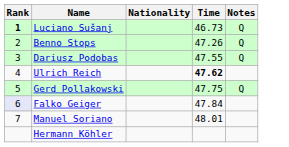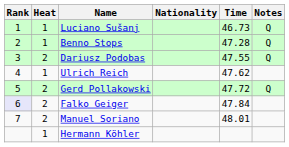 <table class="wikitable sortable" style="text-align:center">
 <tr>
 <th>Rank</th>
+<th>Heat</th>
 <th>Name</th>
 <th>Nationality</th>
 <th>Time</th>
 <th>Notes</th>
 </tr>
 <tr bgcolor=ccffcc>
-<td><strong>1</strong></td>
+<td>1</td>
+<td>1</td>
 <td align="left"><a href='#'>Luciano Sušanj</a></td>
 <td align=left></td>
 <td>46.73</td>
 <td>Q</td>
 </tr>
 <tr bgcolor=ccffcc>
 <td>2</td>
+<td>1</td>
 <td align="left"><a href='#'>Benno Stops</a></td>
 <td align=left></td>
-<td>47.26</td>
+<td>47.28</td>
 <td>Q</td>
 </tr>
 <tr bgcolor=ccffcc>
 <td>3</td>
+<td>2</td>
 <td align="left"><a href='#'>Dariusz Podobas</a></td>
 <td align=left></td>
 <td>47.55</td>
 <td>Q</td>
 </tr>
 <tr>
 <td>4</td>
+<td>1</td>
 <td align="left"><a href='#'>Ulrich Reich</a></td>
 <td align=left></td>
-<td><strong>47.62</strong></td>
+<td>47.62</td>
 <td></td>
 </tr>
 <tr bgcolor=ccffcc>
 <td>5</td>
+<td>2</td>
 <td align="left"><a href='#'>Gerd Pollakowski</a></td>
 <td align=left></td>
-<td>47.75</td>
+<td>47.72</td>
 <td>Q</td>
 </tr>
 <tr>
 <td style="background: lavender;">6</td>
+<td>2</td>
 <td align="left"><a href='#'>Falko Geiger</a></td>
 <td align=left></td>
 <td>47.84</td>
 <td></td>
 </tr>
 <tr>
 <td>7</td>
+<td>2</td>
 <td align="left"><a href='#'>Manuel Soriano</a></td>
 <td align=left></td>
 <td>48.01</td>
 <td></td>
 </tr>
 <tr>
 <td></td>
+<td>1</td>
 <td align="left"><a href='#'>Hermann Köhler</a></td>
 <td align=left></td>
 <td></td>
 <td></td>
 </tr>
 </table>
